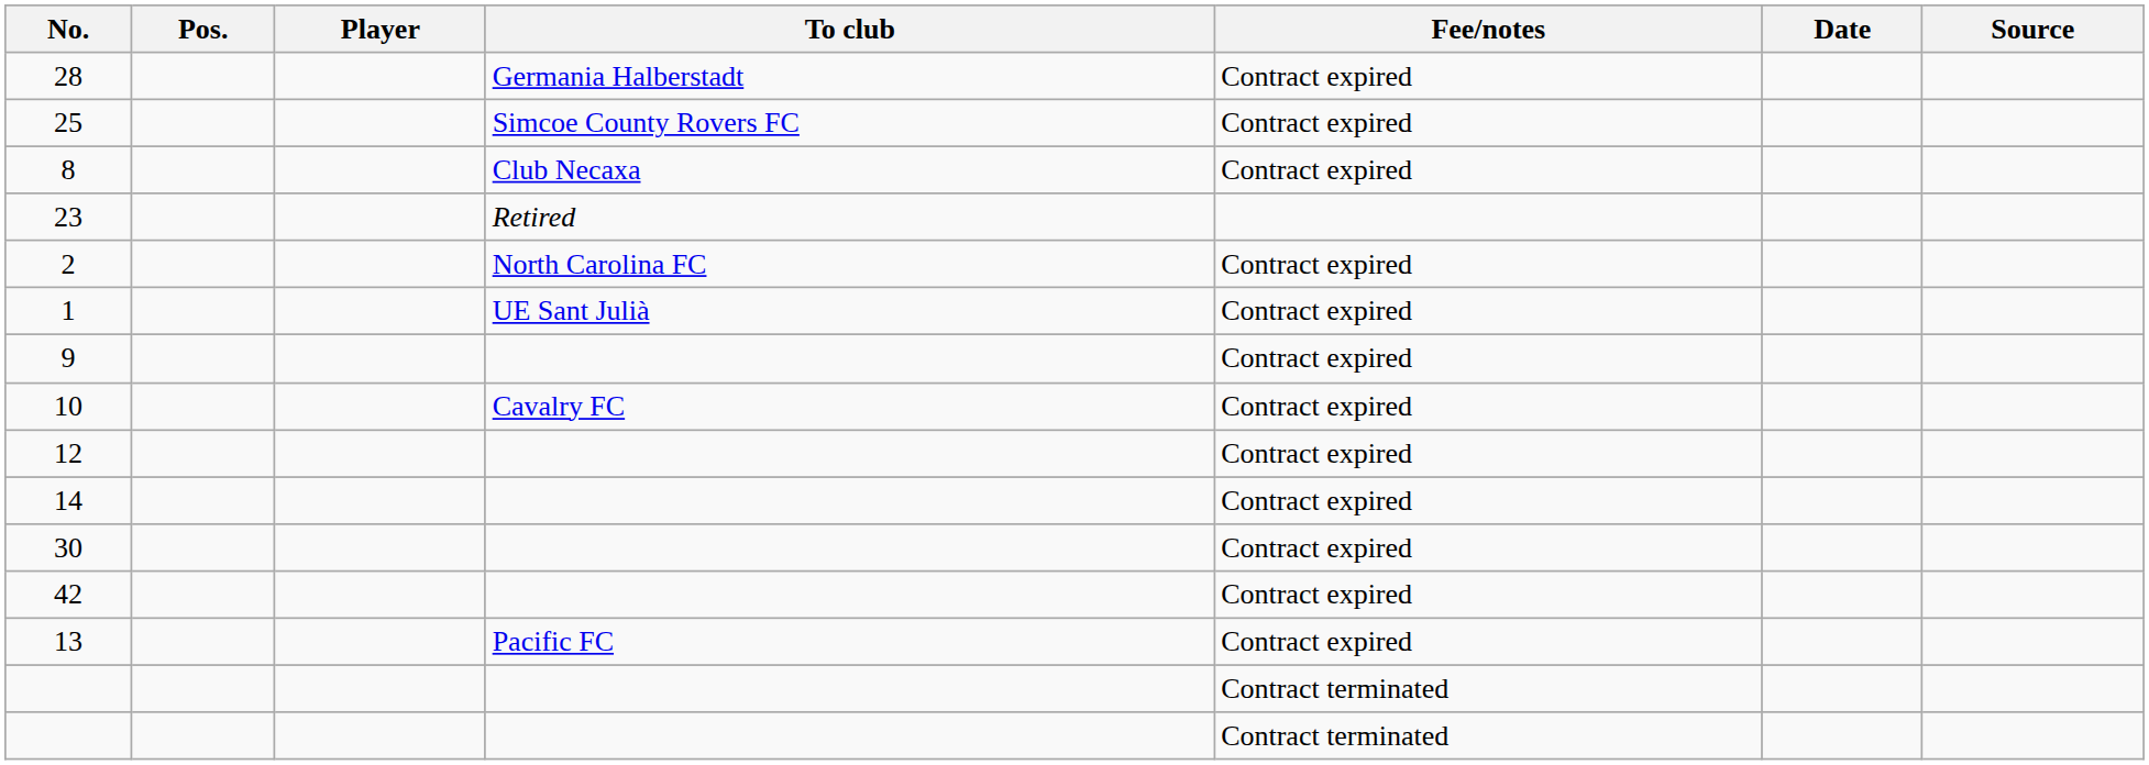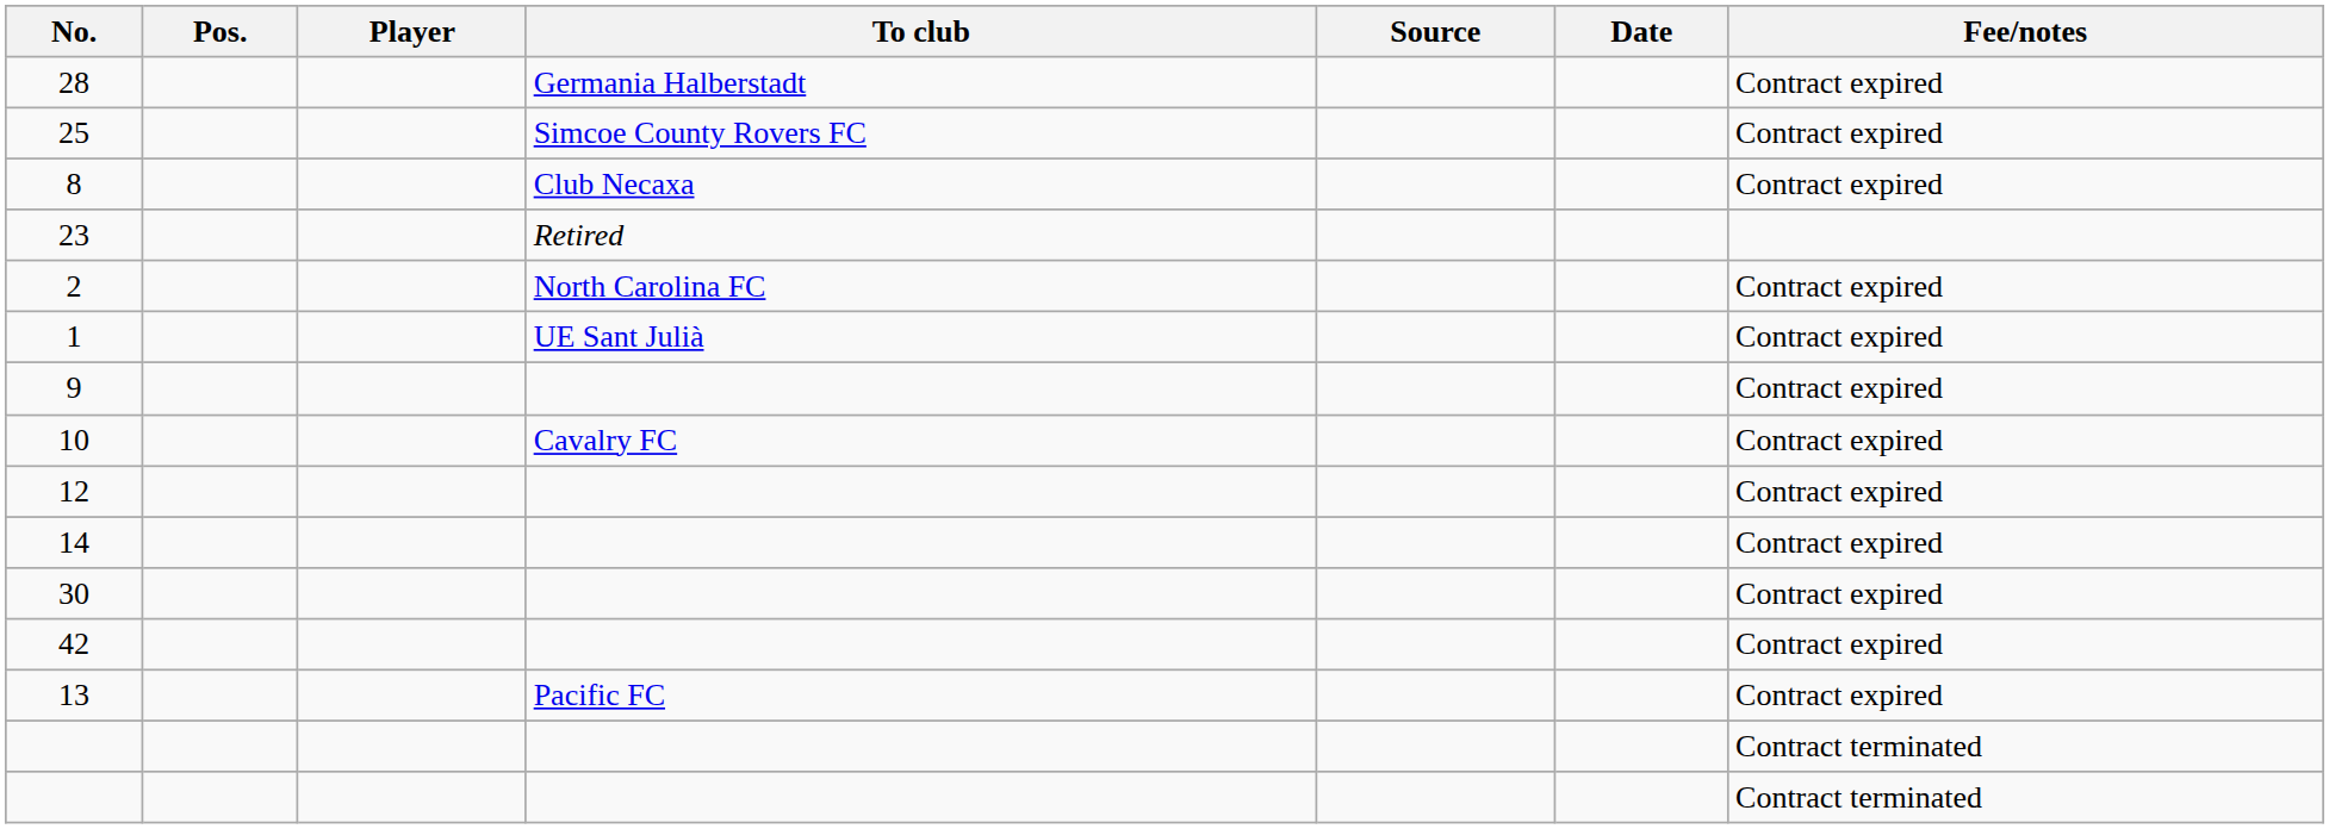 <table class="wikitable sortable" style="width:90%; text-align:center; font-size:95%; text-align:left;">
 <tr>
 <th>No.</th>
 <th>Pos.</th>
 <th>Player</th>
 <th>To club</th>
+<th>Source</th>
+<th>Date</th>
 <th>Fee/notes</th>
-<th>Date</th>
-<th>Source</th>
 </tr>
 <tr>
 <td align=center>28</td>
 <td align=center></td>
 <td></td>
 <td> <a href='#'>Germania Halberstadt</a></td>
-<td>Contract expired</td>
 <td></td>
 <td></td>
+<td>Contract expired</td>
 </tr>
 <tr>
 <td align=center>25</td>
 <td align=center></td>
 <td></td>
 <td><a href='#'>Simcoe County Rovers FC</a></td>
-<td>Contract expired</td>
 <td></td>
 <td></td>
+<td>Contract expired</td>
 </tr>
 <tr>
 <td align=center>8</td>
 <td align=center></td>
 <td></td>
 <td> <a href='#'>Club Necaxa</a></td>
-<td>Contract expired</td>
 <td></td>
 <td></td>
+<td>Contract expired</td>
 </tr>
 <tr>
 <td align=center>23</td>
 <td align=center></td>
 <td></td>
 <td><em>Retired</em></td>
 <td></td>
 <td></td>
 <td></td>
 </tr>
 <tr>
 <td align=center>2</td>
 <td align=center></td>
 <td></td>
 <td> <a href='#'>North Carolina FC</a></td>
-<td>Contract expired</td>
 <td></td>
 <td></td>
+<td>Contract expired</td>
 </tr>
 <tr>
 <td align=center>1</td>
 <td align=center></td>
 <td></td>
 <td> <a href='#'>UE Sant Julià</a></td>
-<td>Contract expired</td>
 <td></td>
 <td></td>
+<td>Contract expired</td>
 </tr>
 <tr>
 <td align=center>9</td>
 <td align=center></td>
 <td></td>
 <td></td>
-<td>Contract expired</td>
 <td></td>
 <td></td>
+<td>Contract expired</td>
 </tr>
 <tr>
 <td align=center>10</td>
 <td align=center></td>
 <td></td>
 <td> <a href='#'>Cavalry FC</a></td>
-<td>Contract expired</td>
 <td></td>
 <td></td>
+<td>Contract expired</td>
 </tr>
 <tr>
 <td align=center>12</td>
 <td align=center></td>
 <td></td>
 <td></td>
-<td>Contract expired</td>
 <td></td>
 <td></td>
+<td>Contract expired</td>
 </tr>
 <tr>
 <td align=center>14</td>
 <td align=center></td>
 <td></td>
 <td></td>
-<td>Contract expired</td>
 <td></td>
 <td></td>
+<td>Contract expired</td>
 </tr>
 <tr>
 <td align=center>30</td>
 <td align=center></td>
 <td></td>
 <td></td>
-<td>Contract expired</td>
 <td></td>
 <td></td>
+<td>Contract expired</td>
 </tr>
 <tr>
 <td align=center>42</td>
 <td align=center></td>
 <td></td>
 <td></td>
-<td>Contract expired</td>
 <td></td>
 <td></td>
+<td>Contract expired</td>
 </tr>
 <tr>
 <td align=center>13</td>
 <td align=center></td>
 <td></td>
 <td> <a href='#'>Pacific FC</a></td>
-<td>Contract expired</td>
 <td></td>
 <td></td>
+<td>Contract expired</td>
 </tr>
 <tr>
 <td align=center></td>
 <td align=center></td>
 <td></td>
 <td></td>
-<td>Contract terminated</td>
 <td></td>
 <td></td>
+<td>Contract terminated</td>
 </tr>
 <tr>
 <td align=center></td>
 <td align=center></td>
 <td></td>
 <td></td>
-<td>Contract terminated</td>
 <td></td>
 <td></td>
+<td>Contract terminated</td>
 </tr>
 </table>
